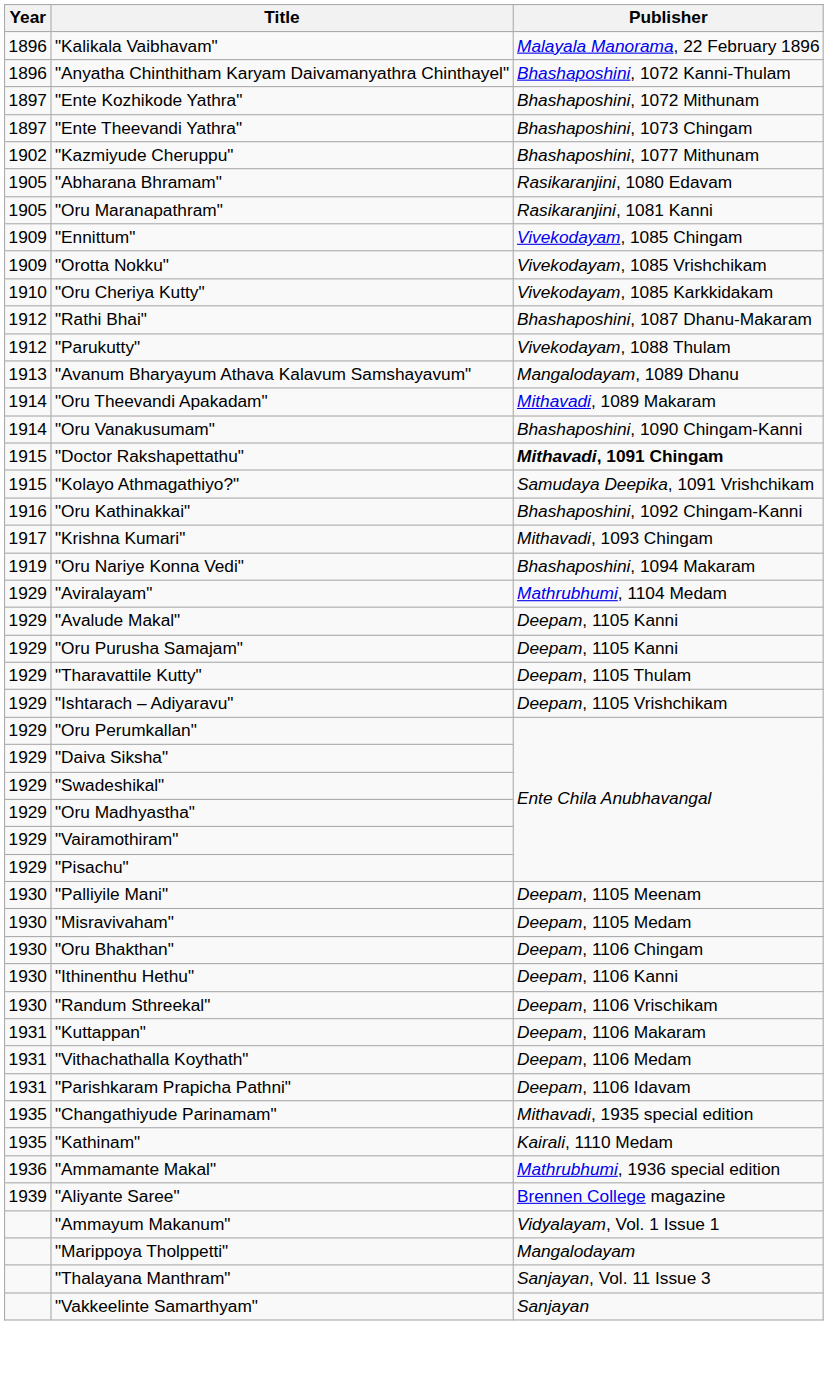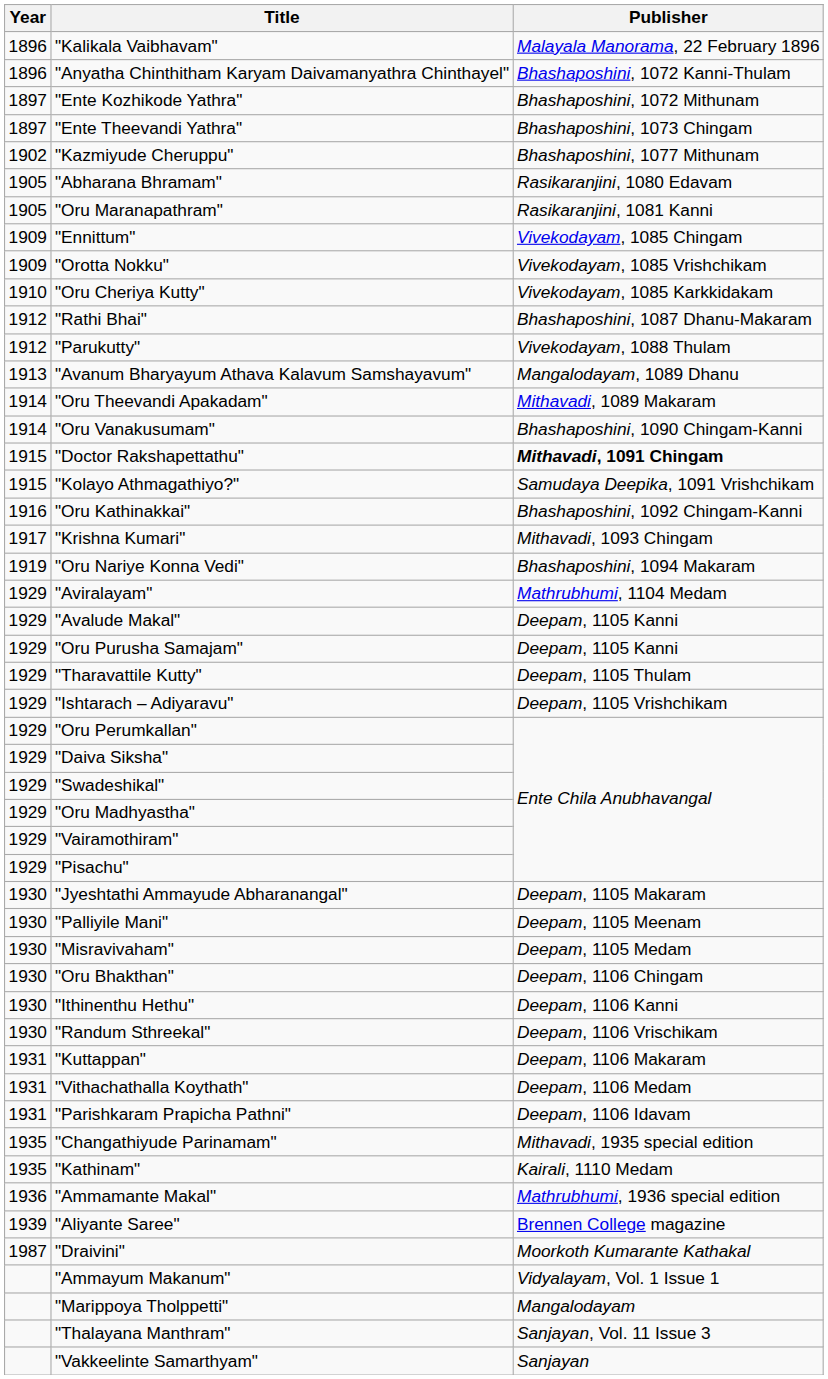 <table class="wikitable">
 <tr>
 <th>Year</th>
 <th>Title</th>
 <th>Publisher</th>
 </tr>
 <tr>
 <td>1896</td>
 <td>"Kalikala Vaibhavam"</td>
 <td><em><a href='#'>Malayala Manorama</a></em>, 22 February 1896</td>
 </tr>
 <tr>
 <td>1896</td>
 <td>"Anyatha Chinthitham Karyam Daivamanyathra Chinthayel"</td>
 <td><em><a href='#'>Bhashaposhini</a></em>, 1072 Kanni-Thulam</td>
 </tr>
 <tr>
 <td>1897</td>
 <td>"Ente Kozhikode Yathra"</td>
 <td><em>Bhashaposhini</em>, 1072 Mithunam</td>
 </tr>
 <tr>
 <td>1897</td>
 <td>"Ente Theevandi Yathra"</td>
 <td><em>Bhashaposhini</em>, 1073 Chingam</td>
 </tr>
 <tr>
 <td>1902</td>
 <td>"Kazmiyude Cheruppu"</td>
 <td><em>Bhashaposhini</em>, 1077 Mithunam</td>
 </tr>
 <tr>
 <td>1905</td>
 <td>"Abharana Bhramam"</td>
 <td><em>Rasikaranjini</em>, 1080 Edavam</td>
 </tr>
 <tr>
 <td>1905</td>
 <td>"Oru Maranapathram"</td>
 <td><em>Rasikaranjini</em>, 1081 Kanni</td>
 </tr>
 <tr>
 <td>1909</td>
 <td>"Ennittum"</td>
 <td><em><a href='#'>Vivekodayam</a></em>, 1085 Chingam</td>
 </tr>
 <tr>
 <td>1909</td>
 <td>"Orotta Nokku"</td>
 <td><em>Vivekodayam</em>, 1085 Vrishchikam</td>
 </tr>
 <tr>
 <td>1910</td>
 <td>"Oru Cheriya Kutty"</td>
 <td><em>Vivekodayam</em>, 1085 Karkkidakam</td>
 </tr>
 <tr>
 <td>1912</td>
 <td>"Rathi Bhai"</td>
 <td><em>Bhashaposhini</em>, 1087 Dhanu-Makaram</td>
 </tr>
 <tr>
 <td>1912</td>
 <td>"Parukutty"</td>
 <td><em>Vivekodayam</em>, 1088 Thulam</td>
 </tr>
 <tr>
 <td>1913</td>
 <td>"Avanum Bharyayum Athava Kalavum Samshayavum"</td>
 <td><em>Mangalodayam</em>, 1089 Dhanu</td>
 </tr>
 <tr>
 <td>1914</td>
 <td>"Oru Theevandi Apakadam"</td>
 <td><em><a href='#'>Mithavadi</a></em>, 1089 Makaram</td>
 </tr>
 <tr>
 <td>1914</td>
 <td>"Oru Vanakusumam"</td>
 <td><em>Bhashaposhini</em>, 1090 Chingam-Kanni</td>
 </tr>
 <tr>
 <td>1915</td>
 <td>"Doctor Rakshapettathu"</td>
 <td><strong><em>Mithavadi</em>, 1091 Chingam</strong></td>
 </tr>
 <tr>
 <td>1915</td>
 <td>"Kolayo Athmagathiyo?"</td>
 <td><em>Samudaya Deepika</em>, 1091 Vrishchikam</td>
 </tr>
 <tr>
 <td>1916</td>
 <td>"Oru Kathinakkai"</td>
 <td><em>Bhashaposhini</em>, 1092 Chingam-Kanni</td>
 </tr>
 <tr>
 <td>1917</td>
 <td>"Krishna Kumari"</td>
 <td><em>Mithavadi</em>, 1093 Chingam</td>
 </tr>
 <tr>
 <td>1919</td>
 <td>"Oru Nariye Konna Vedi"</td>
 <td><em>Bhashaposhini</em>, 1094 Makaram</td>
 </tr>
 <tr>
 <td>1929</td>
 <td>"Aviralayam"</td>
 <td><em><a href='#'>Mathrubhumi</a></em>, 1104 Medam</td>
 </tr>
 <tr>
 <td>1929</td>
 <td>"Avalude Makal"</td>
 <td><em>Deepam</em>, 1105 Kanni</td>
 </tr>
 <tr>
 <td>1929</td>
 <td>"Oru Purusha Samajam"</td>
 <td><em>Deepam</em>, 1105 Kanni</td>
 </tr>
 <tr>
 <td>1929</td>
 <td>"Tharavattile Kutty"</td>
 <td><em>Deepam</em>, 1105 Thulam</td>
 </tr>
 <tr>
 <td>1929</td>
 <td>"Ishtarach – Adiyaravu"</td>
 <td><em>Deepam</em>, 1105 Vrishchikam</td>
 </tr>
 <tr>
 <td>1929</td>
 <td>"Oru Perumkallan"</td>
 <td rowspan="6"><em>Ente Chila Anubhavangal</em></td>
 </tr>
 <tr>
 <td>1929</td>
 <td>"Daiva Siksha"</td>
 </tr>
 <tr>
 <td>1929</td>
 <td>"Swadeshikal"</td>
 </tr>
 <tr>
 <td>1929</td>
 <td>"Oru Madhyastha"</td>
 </tr>
 <tr>
 <td>1929</td>
 <td>"Vairamothiram"</td>
 </tr>
 <tr>
 <td>1929</td>
 <td>"Pisachu"</td>
 </tr>
 <tr>
 <td>1930</td>
+<td>"Jyeshtathi Ammayude Abharanangal"</td>
+<td><em>Deepam</em>, 1105 Makaram</td>
+</tr>
+<tr>
+<td>1930</td>
 <td>"Palliyile Mani"</td>
 <td><em>Deepam</em>, 1105 Meenam</td>
 </tr>
 <tr>
 <td>1930</td>
 <td>"Misravivaham"</td>
 <td><em>Deepam</em>, 1105 Medam</td>
 </tr>
 <tr>
 <td>1930</td>
 <td>"Oru Bhakthan"</td>
 <td><em>Deepam</em>, 1106 Chingam</td>
 </tr>
 <tr>
 <td>1930</td>
 <td>"Ithinenthu Hethu"</td>
 <td><em>Deepam</em>, 1106 Kanni</td>
 </tr>
 <tr>
 <td>1930</td>
 <td>"Randum Sthreekal"</td>
 <td><em>Deepam</em>, 1106 Vrischikam</td>
 </tr>
 <tr>
 <td>1931</td>
 <td>"Kuttappan"</td>
 <td><em>Deepam</em>, 1106 Makaram</td>
 </tr>
 <tr>
 <td>1931</td>
 <td>"Vithachathalla Koythath"</td>
 <td><em>Deepam</em>, 1106 Medam</td>
 </tr>
 <tr>
 <td>1931</td>
 <td>"Parishkaram Prapicha Pathni"</td>
 <td><em>Deepam</em>, 1106 Idavam</td>
 </tr>
 <tr>
 <td>1935</td>
 <td>"Changathiyude Parinamam"</td>
 <td><em>Mithavadi</em>, 1935 special edition</td>
 </tr>
 <tr>
 <td>1935</td>
 <td>"Kathinam"</td>
 <td><em>Kairali</em>, 1110 Medam</td>
 </tr>
 <tr>
 <td>1936</td>
 <td>"Ammamante Makal"</td>
 <td><em><a href='#'>Mathrubhumi</a></em>, 1936 special edition</td>
 </tr>
 <tr>
 <td>1939</td>
 <td>"Aliyante Saree"</td>
 <td><a href='#'>Brennen College</a> magazine</td>
 </tr>
 <tr>
+<td>1987</td>
+<td>"Draivini"</td>
+<td><em>Moorkoth Kumarante Kathakal</em></td>
+</tr>
+<tr>
 <td></td>
 <td>"Ammayum Makanum"</td>
 <td><em>Vidyalayam</em>, Vol. 1 Issue 1</td>
 </tr>
 <tr>
 <td></td>
 <td>"Marippoya Tholppetti"</td>
 <td><em>Mangalodayam</em></td>
 </tr>
 <tr>
 <td></td>
 <td>"Thalayana Manthram"</td>
 <td><em>Sanjayan</em>, Vol. 11 Issue 3</td>
 </tr>
 <tr>
 <td></td>
 <td>"Vakkeelinte Samarthyam"</td>
 <td><em>Sanjayan</em></td>
 </tr>
 </table>
